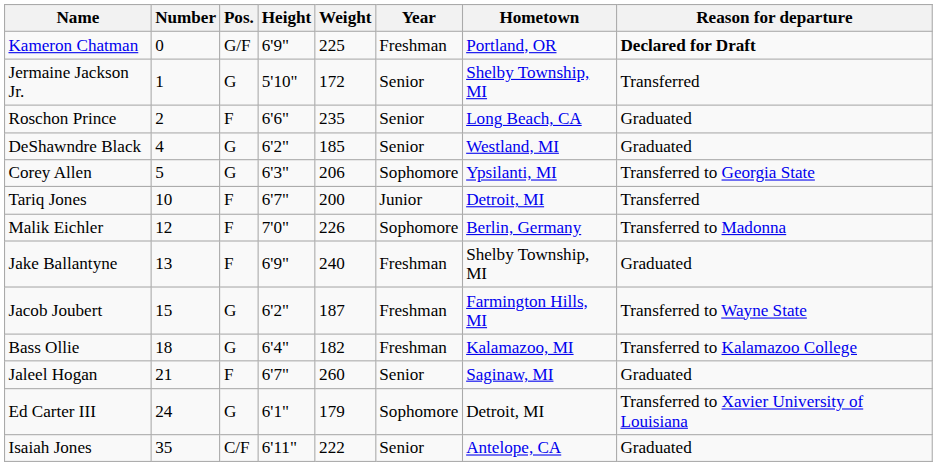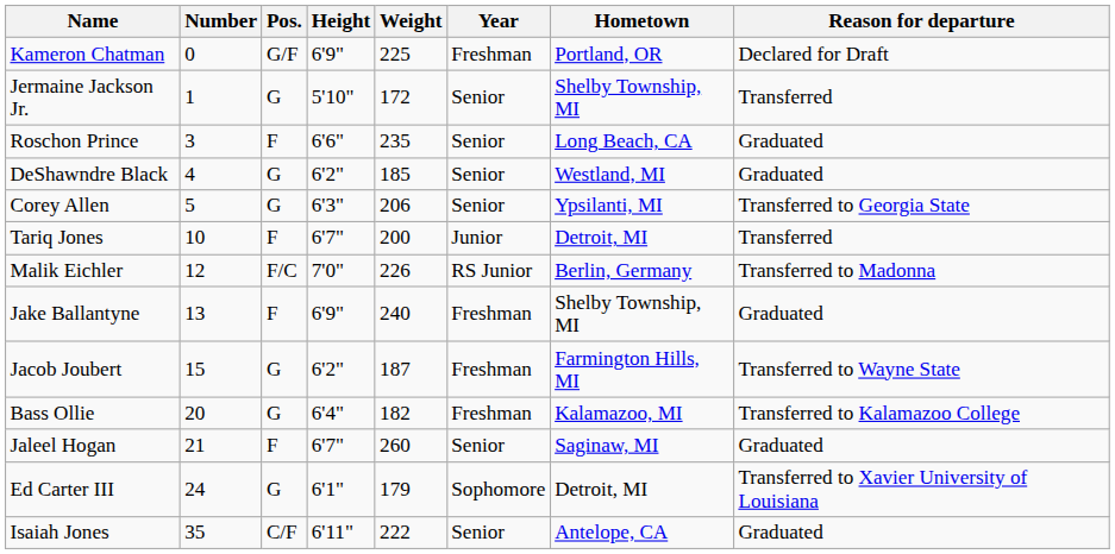 <table class="wikitable sortable" border="1">
 <tr>
 <th>Name</th>
 <th>Number</th>
 <th>Pos.</th>
 <th>Height</th>
 <th>Weight</th>
 <th>Year</th>
 <th>Hometown</th>
 <th class="unsortable">Reason for departure</th>
 </tr>
 <tr>
 <td><a href='#'>Kameron Chatman</a></td>
 <td>0</td>
 <td>G/F</td>
 <td>6'9"</td>
 <td>225</td>
 <td>Freshman</td>
 <td><a href='#'>Portland, OR</a></td>
-<td><strong>Declared for Draft</strong></td>
+<td>Declared for Draft</td>
 </tr>
 <tr>
 <td>Jermaine Jackson Jr.</td>
 <td>1</td>
 <td>G</td>
 <td>5'10"</td>
 <td>172</td>
 <td>Senior</td>
 <td><a href='#'>Shelby Township, MI</a></td>
 <td>Transferred</td>
 </tr>
 <tr>
 <td>Roschon Prince</td>
-<td>2</td>
+<td>3</td>
 <td>F</td>
 <td>6'6"</td>
 <td>235</td>
 <td>Senior</td>
 <td><a href='#'>Long Beach, CA</a></td>
 <td>Graduated</td>
 </tr>
 <tr>
 <td>DeShawndre Black</td>
 <td>4</td>
 <td>G</td>
 <td>6'2"</td>
 <td>185</td>
 <td>Senior</td>
 <td><a href='#'>Westland, MI</a></td>
 <td>Graduated</td>
 </tr>
 <tr>
 <td>Corey Allen</td>
 <td>5</td>
 <td>G</td>
 <td>6'3"</td>
 <td>206</td>
-<td>Sophomore</td>
+<td>Senior</td>
 <td><a href='#'>Ypsilanti, MI</a></td>
 <td>Transferred to <a href='#'>Georgia State</a></td>
 </tr>
 <tr>
 <td>Tariq Jones</td>
 <td>10</td>
 <td>F</td>
 <td>6'7"</td>
 <td>200</td>
 <td>Junior</td>
 <td><a href='#'>Detroit, MI</a></td>
 <td>Transferred</td>
 </tr>
 <tr>
 <td>Malik Eichler</td>
 <td>12</td>
-<td>F</td>
+<td>F/C</td>
 <td>7'0"</td>
 <td>226</td>
-<td>Sophomore</td>
+<td>RS Junior</td>
 <td><a href='#'>Berlin, Germany</a></td>
 <td>Transferred to <a href='#'>Madonna</a></td>
 </tr>
 <tr>
 <td>Jake Ballantyne</td>
 <td>13</td>
 <td>F</td>
 <td>6'9"</td>
 <td>240</td>
 <td>Freshman</td>
 <td>Shelby Township, MI</td>
 <td>Graduated</td>
 </tr>
 <tr>
 <td>Jacob Joubert</td>
 <td>15</td>
 <td>G</td>
 <td>6'2"</td>
 <td>187</td>
 <td>Freshman</td>
 <td><a href='#'>Farmington Hills, MI</a></td>
 <td>Transferred to <a href='#'>Wayne State</a></td>
 </tr>
 <tr>
 <td>Bass Ollie</td>
-<td>18</td>
+<td>20</td>
 <td>G</td>
 <td>6'4"</td>
 <td>182</td>
 <td>Freshman</td>
 <td><a href='#'>Kalamazoo, MI</a></td>
 <td>Transferred to <a href='#'>Kalamazoo College</a></td>
 </tr>
 <tr>
 <td>Jaleel Hogan</td>
 <td>21</td>
 <td>F</td>
 <td>6'7"</td>
 <td>260</td>
 <td>Senior</td>
 <td><a href='#'>Saginaw, MI</a></td>
 <td>Graduated</td>
 </tr>
 <tr>
 <td>Ed Carter III</td>
 <td>24</td>
 <td>G</td>
 <td>6'1"</td>
 <td>179</td>
 <td>Sophomore</td>
 <td>Detroit, MI</td>
 <td>Transferred to <a href='#'>Xavier University of Louisiana</a></td>
 </tr>
 <tr>
 <td>Isaiah Jones</td>
 <td>35</td>
 <td>C/F</td>
 <td>6'11"</td>
 <td>222</td>
 <td>Senior</td>
 <td><a href='#'>Antelope, CA</a></td>
 <td>Graduated</td>
 </tr>
 </table>
